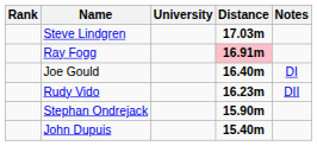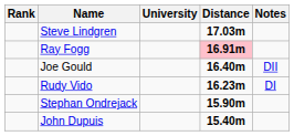 <table class="wikitable sortable" style="text-align:center">
 <tr>
 <th>Rank</th>
 <th>Name</th>
 <th>University</th>
 <th>Distance</th>
 <th>Notes</th>
 </tr>
 <tr>
 <td></td>
 <td align=left><a href='#'>Steve Lindgren</a></td>
 <td></td>
 <td><strong>17.03m</strong></td>
 <td></td>
 </tr>
 <tr>
 <td></td>
 <td align=left><a href='#'>Ray Fogg</a></td>
 <td></td>
 <td style="background: pink;"><strong>16.91m</strong></td>
 <td></td>
 </tr>
 <tr>
 <td></td>
 <td align=left>Joe Gould</td>
 <td></td>
 <td><strong>16.40m</strong></td>
-<td><a href='#'>DI</a></td>
+<td><a href='#'>DII</a></td>
 </tr>
 <tr>
 <td></td>
 <td align=left><a href='#'>Rudy Vido</a></td>
 <td></td>
 <td><strong>16.23m</strong></td>
-<td><a href='#'>DII</a></td>
+<td><a href='#'>DI</a></td>
 </tr>
 <tr>
 <td></td>
 <td align=left><a href='#'>Stephan Ondrejack</a></td>
 <td></td>
 <td><strong>15.90m</strong></td>
 <td></td>
 </tr>
 <tr>
 <td></td>
 <td align=left><a href='#'>John Dupuis</a></td>
 <td></td>
 <td><strong>15.40m</strong></td>
 <td></td>
 </tr>
 </table>
